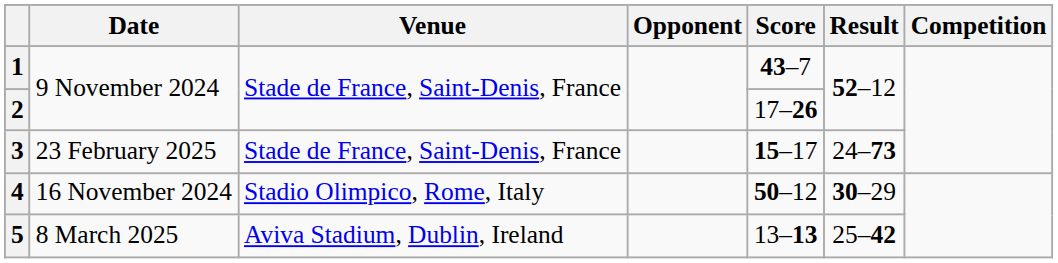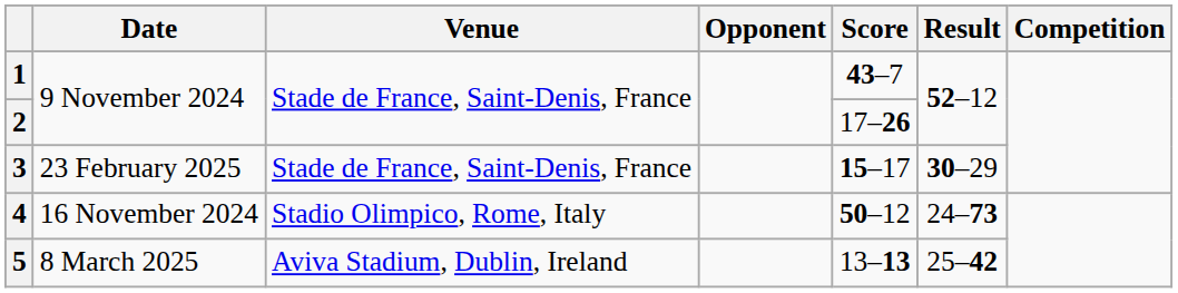 <table class="wikitable plainrowheaders" style="font-size:85%;">
 <tr>
 <th scope=col></th>
 <th scope=col data-sort-type=date>Date</th>
 <th scope=col>Venue</th>
 <th scope=col>Opponent</th>
 <th scope=col>Score</th>
 <th scope=col>Result</th>
 <th scope=col>Competition</th>
 </tr>
 <tr>
 <th scope=row>1</th>
 <td rowspan=2>9 November 2024</td>
 <td rowspan=2><a href='#'>Stade de France</a>, <a href='#'>Saint-Denis</a>, France</td>
 <td rowspan=2></td>
 <td align=center><strong>43</strong>–7</td>
 <td rowspan=2 style="text-align:center;"><strong>52</strong>–12</td>
 <td rowspan=3></td>
 </tr>
 <tr>
 <th scope=row>2</th>
 <td align=center>17–<strong>26</strong></td>
 </tr>
 <tr>
 <th scope=row>3</th>
 <td>23 February 2025</td>
 <td><a href='#'>Stade de France</a>, <a href='#'>Saint-Denis</a>, France</td>
 <td></td>
 <td align=center><strong>15</strong>–17</td>
-<td align=center>24–<strong>73</strong></td>
+<td align=center><strong>30</strong>–29</td>
 </tr>
 <tr>
 <th scope=row>4</th>
 <td>16 November 2024</td>
 <td><a href='#'>Stadio Olimpico</a>, <a href='#'>Rome</a>, Italy</td>
 <td></td>
 <td align=center><strong>50</strong>–12</td>
-<td align=center><strong>30</strong>–29</td>
+<td align=center>24–<strong>73</strong></td>
 <td rowspan=2></td>
 </tr>
 <tr>
 <th scope=row>5</th>
 <td>8 March 2025</td>
 <td><a href='#'>Aviva Stadium</a>, <a href='#'>Dublin</a>, Ireland</td>
 <td></td>
 <td align=center>13–<strong>13</strong></td>
 <td align=center>25–<strong>42</strong></td>
 </tr>
 </table>
